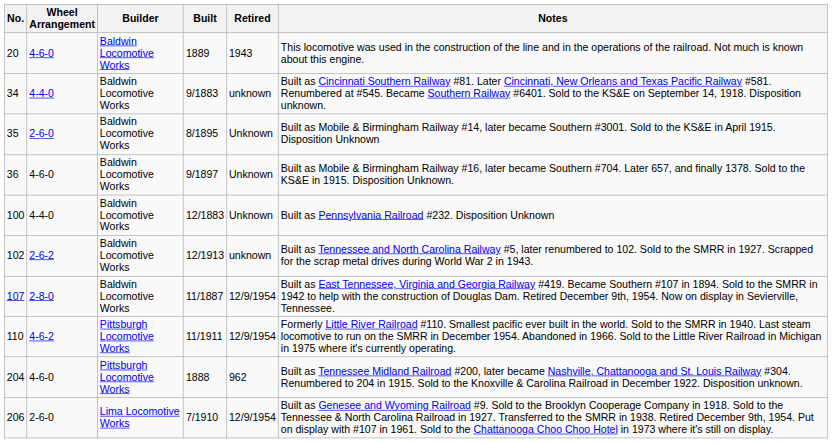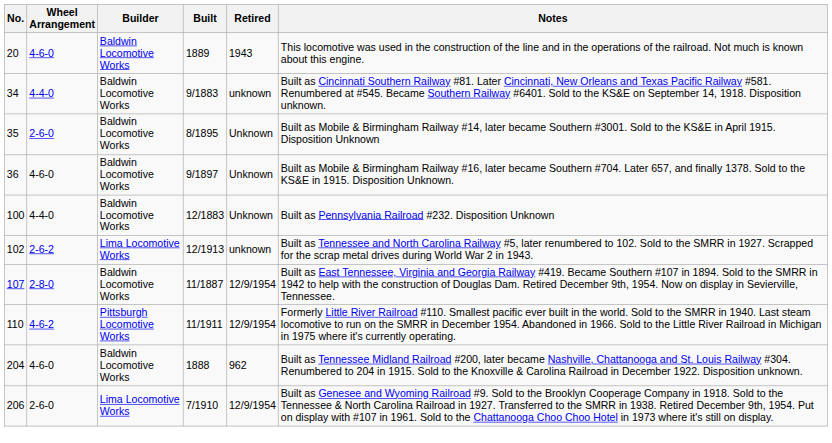 <table class="wikitable">
 <tr>
 <th>No.</th>
 <th>Wheel<br>Arrangement</th>
 <th>Builder</th>
 <th>Built</th>
 <th>Retired</th>
 <th>Notes</th>
 </tr>
 <tr>
 <td>20</td>
 <td><a href='#'>4-6-0</a></td>
 <td><a href='#'>Baldwin Locomotive Works</a></td>
 <td>1889</td>
 <td>1943</td>
 <td>This locomotive was used in the construction of the line and in the operations of the railroad. Not much is known about this engine.</td>
 </tr>
 <tr>
 <td>34</td>
 <td><a href='#'>4-4-0</a></td>
 <td>Baldwin Locomotive Works</td>
 <td>9/1883</td>
 <td>unknown</td>
 <td>Built as <a href='#'>Cincinnati Southern Railway</a> #81. Later <a href='#'>Cincinnati, New Orleans and Texas Pacific Railway</a> #581. Renumbered at #545. Became <a href='#'>Southern Railway</a> #6401. Sold to the KS&E on September 14, 1918. Disposition unknown.</td>
 </tr>
 <tr>
 <td>35</td>
 <td><a href='#'>2-6-0</a></td>
 <td>Baldwin Locomotive Works</td>
 <td>8/1895</td>
 <td>Unknown</td>
 <td>Built as Mobile & Birmingham Railway #14, later became Southern #3001. Sold to the KS&E in April 1915. Disposition Unknown</td>
 </tr>
 <tr>
 <td>36</td>
 <td>4-6-0</td>
 <td>Baldwin Locomotive Works</td>
 <td>9/1897</td>
 <td>Unknown</td>
 <td>Built as Mobile & Birmingham Railway #16, later became Southern #704. Later 657, and finally 1378. Sold to the KS&E in 1915. Disposition Unknown.</td>
 </tr>
 <tr>
 <td>100</td>
 <td>4-4-0</td>
 <td>Baldwin Locomotive Works</td>
 <td>12/1883</td>
 <td>Unknown</td>
 <td>Built as <a href='#'>Pennsylvania Railroad</a> #232. Disposition Unknown</td>
 </tr>
 <tr>
 <td>102</td>
 <td><a href='#'>2-6-2</a></td>
-<td>Baldwin Locomotive Works</td>
+<td><a href='#'>Lima Locomotive Works</a></td>
 <td>12/1913</td>
 <td>unknown</td>
 <td>Built as <a href='#'>Tennessee and North Carolina Railway</a> #5, later renumbered to 102. Sold to the SMRR in 1927. Scrapped for the scrap metal drives during World War 2 in 1943.</td>
 </tr>
 <tr>
 <td><a href='#'>107</a></td>
 <td><a href='#'>2-8-0</a></td>
 <td>Baldwin Locomotive Works</td>
 <td>11/1887</td>
 <td>12/9/1954</td>
 <td>Built as <a href='#'>East Tennessee, Virginia and Georgia Railway</a> #419. Became Southern #107 in 1894. Sold to the SMRR in 1942 to help with the construction of Douglas Dam. Retired December 9th, 1954. Now on display in Sevierville, Tennessee.</td>
 </tr>
 <tr>
 <td>110</td>
 <td><a href='#'>4-6-2</a></td>
 <td><a href='#'>Pittsburgh Locomotive Works</a></td>
 <td>11/1911</td>
 <td>12/9/1954</td>
 <td>Formerly <a href='#'>Little River Railroad</a> #110. Smallest pacific ever built in the world. Sold to the SMRR in 1940. Last steam locomotive to run on the SMRR in December 1954. Abandoned in 1966. Sold to the Little River Railroad in Michigan in 1975 where it's currently operating.</td>
 </tr>
 <tr>
 <td>204</td>
 <td>4-6-0</td>
-<td><a href='#'>Pittsburgh Locomotive Works</a></td>
+<td>Baldwin Locomotive Works</td>
 <td>1888</td>
 <td>962</td>
 <td>Built as <a href='#'>Tennessee Midland Railroad</a> #200, later became <a href='#'>Nashville, Chattanooga and St. Louis Railway</a> #304. Renumbered to 204 in 1915. Sold to the Knoxville & Carolina Railroad in December 1922. Disposition unknown.</td>
 </tr>
 <tr>
 <td>206</td>
 <td>2-6-0</td>
 <td><a href='#'>Lima Locomotive Works</a></td>
 <td>7/1910</td>
 <td>12/9/1954</td>
 <td>Built as <a href='#'>Genesee and Wyoming Railroad</a> #9. Sold to the Brooklyn Cooperage Company in 1918. Sold to the Tennessee & North Carolina Railroad in 1927. Transferred to the SMRR in 1938. Retired December 9th, 1954. Put on display with #107 in 1961. Sold to the <a href='#'>Chattanooga Choo Choo Hotel</a> in 1973 where it's still on display.</td>
 </tr>
 </table>
